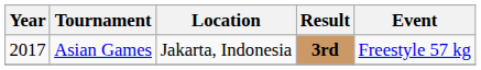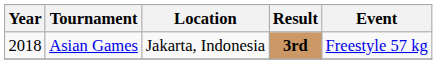 <table class="wikitable" style="font-size:95%;">
 <tr>
 <th>Year</th>
 <th>Tournament</th>
 <th>Location</th>
 <th>Result</th>
 <th>Event</th>
 </tr>
 <tr>
-<td>2017</td>
+<td>2018</td>
 <td><a href='#'>Asian Games</a></td>
 <td>Jakarta, Indonesia</td>
 <td align="center" bgcolor="cc9966"><strong>3rd</strong></td>
 <td><a href='#'>Freestyle 57 kg</a></td>
 </tr>
 <tr>
 </tr>
 </table>
